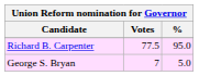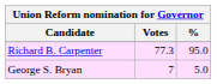 <table class="wikitable" style="background: #f9f9f9; font-size: 95%;">
 <tr style="background-color:#E9E9E9">
 <th colspan="3">Union Reform nomination for <a href='#'>Governor</a></th>
 </tr>
 <tr style="background-color:#E9E9E9">
 <th colspan="1" style="width: 170px">Candidate</th>
 <th style="width: 50px">Votes</th>
 <th style="width: 40px">%</th>
 </tr>
 <tr>
 </tr>
 <tr bgcolor="#FFDDFF" |>
 <td><a href='#'>Richard B. Carpenter</a></td>
-<td align="right">77.5</td>
+<td align="right">77.3</td>
 <td align="right">95.0</td>
 </tr>
 <tr bgcolor="#FFDDFF" |>
 <td>George S. Bryan</td>
 <td align="right">7</td>
 <td align="right">5.0</td>
 </tr>
 </table>
